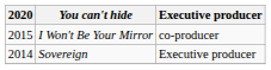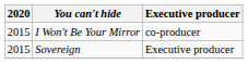 <table class="wikitable sortable">
 <tr>
 <th>2020</th>
 <th><em>You can't hide</em></th>
 <th>Executive producer</th>
 </tr>
 <tr>
 <td>2015</td>
 <td><em>I Won't Be Your Mirror</em></td>
 <td>co-producer</td>
 </tr>
 <tr>
-<td>2014</td>
+<td>2015</td>
 <td><em>Sovereign</em></td>
 <td>Executive producer</td>
 </tr>
 <tr>
 </tr>
 </table>
